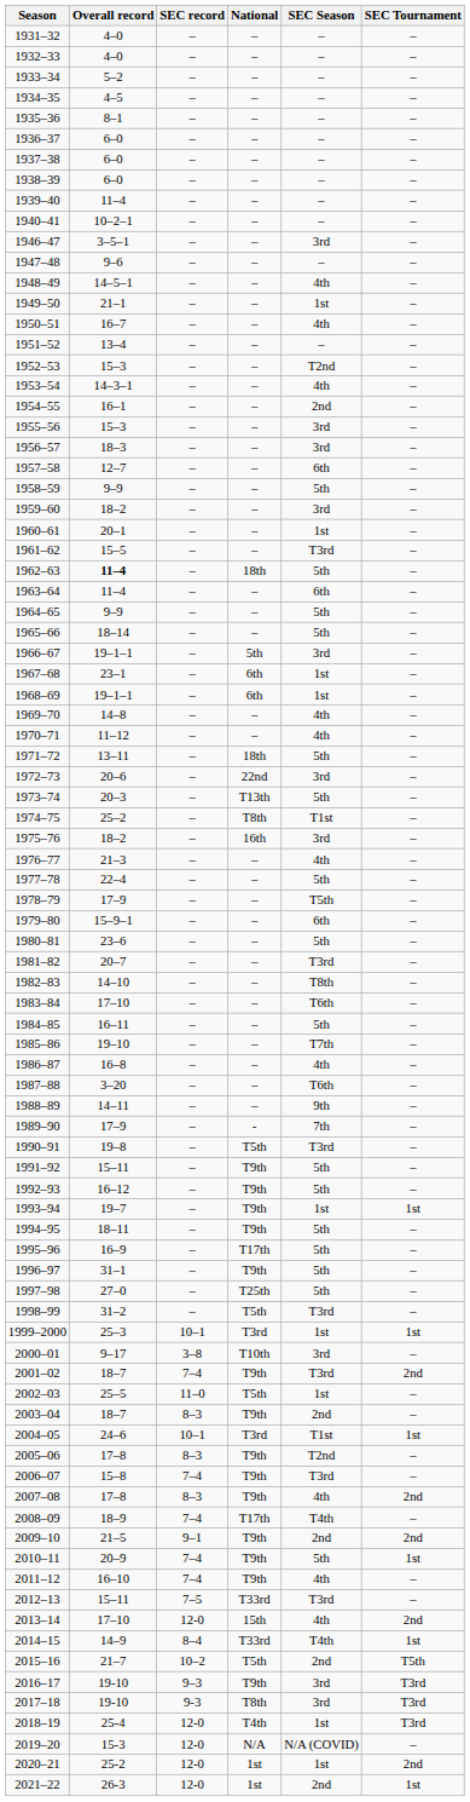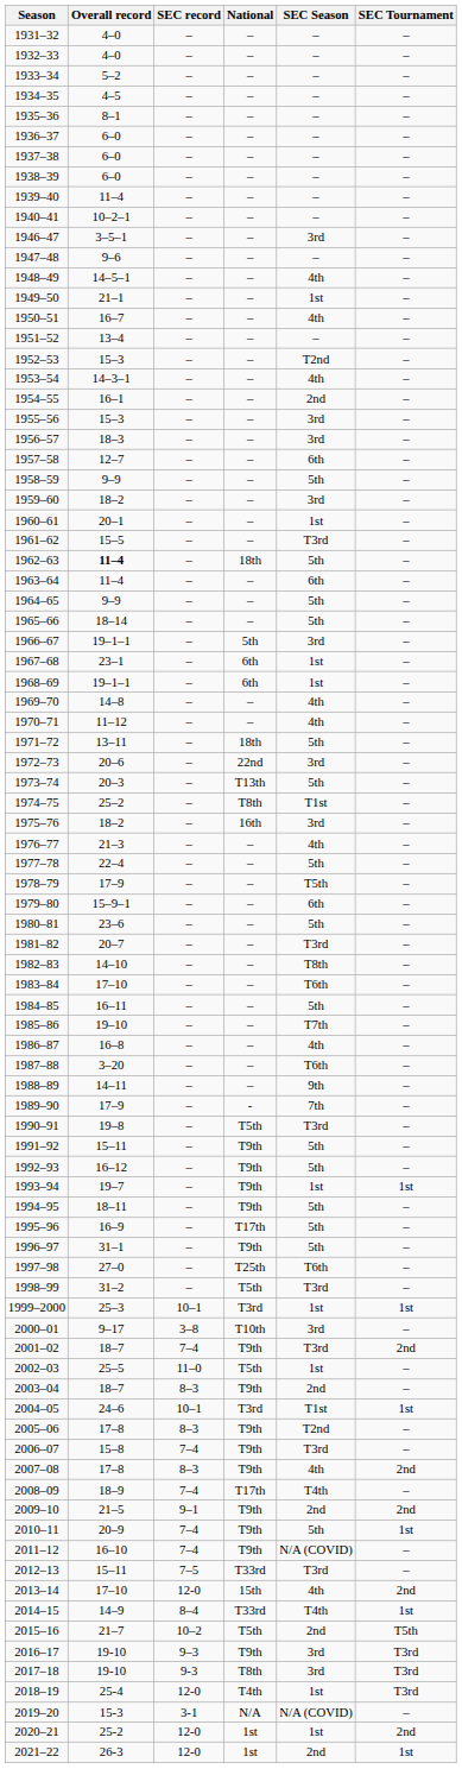 <table class="wikitable">
 <tr>
 <th>Season</th>
 <th>Overall record</th>
 <th>SEC record</th>
 <th>National</th>
 <th>SEC Season</th>
 <th>SEC Tournament</th>
 </tr>
 <tr align=center>
 <td>1931–32</td>
 <td>4–0</td>
 <td>–</td>
 <td>–</td>
 <td>–</td>
 <td>–</td>
 </tr>
 <tr align=center>
 <td>1932–33</td>
 <td>4–0</td>
 <td>–</td>
 <td>–</td>
 <td>–</td>
 <td>–</td>
 </tr>
 <tr align=center>
 <td>1933–34</td>
 <td>5–2</td>
 <td>–</td>
 <td>–</td>
 <td>–</td>
 <td>–</td>
 </tr>
 <tr align=center>
 <td>1934–35</td>
 <td>4–5</td>
 <td>–</td>
 <td>–</td>
 <td>–</td>
 <td>–</td>
 </tr>
 <tr align=center>
 <td>1935–36</td>
 <td>8–1</td>
 <td>–</td>
 <td>–</td>
 <td>–</td>
 <td>–</td>
 </tr>
 <tr align=center>
 <td>1936–37</td>
 <td>6–0</td>
 <td>–</td>
 <td>–</td>
 <td>–</td>
 <td>–</td>
 </tr>
 <tr align=center>
 <td>1937–38</td>
 <td>6–0</td>
 <td>–</td>
 <td>–</td>
 <td>–</td>
 <td>–</td>
 </tr>
 <tr align=center>
 <td>1938–39</td>
 <td>6–0</td>
 <td>–</td>
 <td>–</td>
 <td>–</td>
 <td>–</td>
 </tr>
 <tr align=center>
 <td>1939–40</td>
 <td>11–4</td>
 <td>–</td>
 <td>–</td>
 <td>–</td>
 <td>–</td>
 </tr>
 <tr align=center>
 <td>1940–41</td>
 <td>10–2–1</td>
 <td>–</td>
 <td>–</td>
 <td>–</td>
 <td>–</td>
 </tr>
 <tr align=center>
 <td>1946–47</td>
 <td>3–5–1</td>
 <td>–</td>
 <td>–</td>
 <td>3rd</td>
 <td>–</td>
 </tr>
 <tr align=center>
 <td>1947–48</td>
 <td>9–6</td>
 <td>–</td>
 <td>–</td>
 <td>–</td>
 <td>–</td>
 </tr>
 <tr align=center>
 <td>1948–49</td>
 <td>14–5–1</td>
 <td>–</td>
 <td>–</td>
 <td>4th</td>
 <td>–</td>
 </tr>
 <tr align=center>
 <td>1949–50</td>
 <td>21–1</td>
 <td>–</td>
 <td>–</td>
 <td>1st</td>
 <td>–</td>
 </tr>
 <tr align=center>
 <td>1950–51</td>
 <td>16–7</td>
 <td>–</td>
 <td>–</td>
 <td>4th</td>
 <td>–</td>
 </tr>
 <tr align=center>
 <td>1951–52</td>
 <td>13–4</td>
 <td>–</td>
 <td>–</td>
 <td>–</td>
 <td>–</td>
 </tr>
 <tr align=center>
 <td>1952–53</td>
 <td>15–3</td>
 <td>–</td>
 <td>–</td>
 <td>T2nd</td>
 <td>–</td>
 </tr>
 <tr align=center>
 <td>1953–54</td>
 <td>14–3–1</td>
 <td>–</td>
 <td>–</td>
 <td>4th</td>
 <td>–</td>
 </tr>
 <tr align=center>
 <td>1954–55</td>
 <td>16–1</td>
 <td>–</td>
 <td>–</td>
 <td>2nd</td>
 <td>–</td>
 </tr>
 <tr align=center>
 <td>1955–56</td>
 <td>15–3</td>
 <td>–</td>
 <td>–</td>
 <td>3rd</td>
 <td>–</td>
 </tr>
 <tr align=center>
 <td>1956–57</td>
 <td>18–3</td>
 <td>–</td>
 <td>–</td>
 <td>3rd</td>
 <td>–</td>
 </tr>
 <tr align=center>
 <td>1957–58</td>
 <td>12–7</td>
 <td>–</td>
 <td>–</td>
 <td>6th</td>
 <td>–</td>
 </tr>
 <tr align=center>
 <td>1958–59</td>
 <td>9–9</td>
 <td>–</td>
 <td>–</td>
 <td>5th</td>
 <td>–</td>
 </tr>
 <tr align=center>
 <td>1959–60</td>
 <td>18–2</td>
 <td>–</td>
 <td>–</td>
 <td>3rd</td>
 <td>–</td>
 </tr>
 <tr align=center>
 <td>1960–61</td>
 <td>20–1</td>
 <td>–</td>
 <td>–</td>
 <td>1st</td>
 <td>–</td>
 </tr>
 <tr align=center>
 <td>1961–62</td>
 <td>15–5</td>
 <td>–</td>
 <td>–</td>
 <td>T3rd</td>
 <td>–</td>
 </tr>
 <tr align=center>
 <td>1962–63</td>
 <td><strong>11–4</strong></td>
 <td>–</td>
 <td>18th</td>
 <td>5th</td>
 <td>–</td>
 </tr>
 <tr align=center>
 <td>1963–64</td>
 <td>11–4</td>
 <td>–</td>
 <td>–</td>
 <td>6th</td>
 <td>–</td>
 </tr>
 <tr align=center>
 <td>1964–65</td>
 <td>9–9</td>
 <td>–</td>
 <td>–</td>
 <td>5th</td>
 <td>–</td>
 </tr>
 <tr align=center>
 <td>1965–66</td>
 <td>18–14</td>
 <td>–</td>
 <td>–</td>
 <td>5th</td>
 <td>–</td>
 </tr>
 <tr align=center>
 <td>1966–67</td>
 <td>19–1–1</td>
 <td>–</td>
 <td>5th</td>
 <td>3rd</td>
 <td>–</td>
 </tr>
 <tr align=center>
 <td>1967–68</td>
 <td>23–1</td>
 <td>–</td>
 <td>6th</td>
 <td>1st</td>
 <td>–</td>
 </tr>
 <tr align=center>
 <td>1968–69</td>
 <td>19–1–1</td>
 <td>–</td>
 <td>6th</td>
 <td>1st</td>
 <td>–</td>
 </tr>
 <tr align=center>
 <td>1969–70</td>
 <td>14–8</td>
 <td>–</td>
 <td>–</td>
 <td>4th</td>
 <td>–</td>
 </tr>
 <tr align=center>
 <td>1970–71</td>
 <td>11–12</td>
 <td>–</td>
 <td>–</td>
 <td>4th</td>
 <td>–</td>
 </tr>
 <tr align=center>
 <td>1971–72</td>
 <td>13–11</td>
 <td>–</td>
 <td>18th</td>
 <td>5th</td>
 <td>–</td>
 </tr>
 <tr align=center>
 <td>1972–73</td>
 <td>20–6</td>
 <td>–</td>
 <td>22nd</td>
 <td>3rd</td>
 <td>–</td>
 </tr>
 <tr align=center>
 <td>1973–74</td>
 <td>20–3</td>
 <td>–</td>
 <td>T13th</td>
 <td>5th</td>
 <td>–</td>
 </tr>
 <tr align=center>
 <td>1974–75</td>
 <td>25–2</td>
 <td>–</td>
 <td>T8th</td>
 <td>T1st</td>
 <td>–</td>
 </tr>
 <tr align=center>
 <td>1975–76</td>
 <td>18–2</td>
 <td>–</td>
 <td>16th</td>
 <td>3rd</td>
 <td>–</td>
 </tr>
 <tr align=center>
 <td>1976–77</td>
 <td>21–3</td>
 <td>–</td>
 <td>–</td>
 <td>4th</td>
 <td>–</td>
 </tr>
 <tr align=center>
 <td>1977–78</td>
 <td>22–4</td>
 <td>–</td>
 <td>–</td>
 <td>5th</td>
 <td>–</td>
 </tr>
 <tr align=center>
 <td>1978–79</td>
 <td>17–9</td>
 <td>–</td>
 <td>–</td>
 <td>T5th</td>
 <td>–</td>
 </tr>
 <tr align=center>
 <td>1979–80</td>
 <td>15–9–1</td>
 <td>–</td>
 <td>–</td>
 <td>6th</td>
 <td>–</td>
 </tr>
 <tr align=center>
 <td>1980–81</td>
 <td>23–6</td>
 <td>–</td>
 <td>–</td>
 <td>5th</td>
 <td>–</td>
 </tr>
 <tr align=center>
 <td>1981–82</td>
 <td>20–7</td>
 <td>–</td>
 <td>–</td>
 <td>T3rd</td>
 <td>–</td>
 </tr>
 <tr align=center>
 <td>1982–83</td>
 <td>14–10</td>
 <td>–</td>
 <td>–</td>
 <td>T8th</td>
 <td>–</td>
 </tr>
 <tr align=center>
 <td>1983–84</td>
 <td>17–10</td>
 <td>–</td>
 <td>–</td>
 <td>T6th</td>
 <td>–</td>
 </tr>
 <tr align=center>
 <td>1984–85</td>
 <td>16–11</td>
 <td>–</td>
 <td>–</td>
 <td>5th</td>
 <td>–</td>
 </tr>
 <tr align=center>
 <td>1985–86</td>
 <td>19–10</td>
 <td>–</td>
 <td>–</td>
 <td>T7th</td>
 <td>–</td>
 </tr>
 <tr align=center>
 <td>1986–87</td>
 <td>16–8</td>
 <td>–</td>
 <td>–</td>
 <td>4th</td>
 <td>–</td>
 </tr>
 <tr align=center>
 <td>1987–88</td>
 <td>3–20</td>
 <td>–</td>
 <td>–</td>
 <td>T6th</td>
 <td>–</td>
 </tr>
 <tr align=center>
 <td>1988–89</td>
 <td>14–11</td>
 <td>–</td>
 <td>–</td>
 <td>9th</td>
 <td>–</td>
 </tr>
 <tr align=center>
 <td>1989–90</td>
 <td>17–9</td>
 <td>–</td>
 <td>-</td>
 <td>7th</td>
 <td>–</td>
 </tr>
 <tr align=center>
 <td>1990–91</td>
 <td>19–8</td>
 <td>–</td>
 <td>T5th</td>
 <td>T3rd</td>
 <td>–</td>
 </tr>
 <tr align=center>
 <td>1991–92</td>
 <td>15–11</td>
 <td>–</td>
 <td>T9th</td>
 <td>5th</td>
 <td>–</td>
 </tr>
 <tr align=center>
 <td>1992–93</td>
 <td>16–12</td>
 <td>–</td>
 <td>T9th</td>
 <td>5th</td>
 <td>–</td>
 </tr>
 <tr align=center>
 <td>1993–94</td>
 <td>19–7</td>
 <td>–</td>
 <td>T9th</td>
 <td>1st</td>
 <td>1st</td>
 </tr>
 <tr align=center>
 <td>1994–95</td>
 <td>18–11</td>
 <td>–</td>
 <td>T9th</td>
 <td>5th</td>
 <td>–</td>
 </tr>
 <tr align=center>
 <td>1995–96</td>
 <td>16–9</td>
 <td>–</td>
 <td>T17th</td>
 <td>5th</td>
 <td>–</td>
 </tr>
 <tr align=center>
 <td>1996–97</td>
 <td>31–1</td>
 <td>–</td>
 <td>T9th</td>
 <td>5th</td>
 <td>–</td>
 </tr>
 <tr align=center>
 <td>1997–98</td>
 <td>27–0</td>
 <td>–</td>
 <td>T25th</td>
-<td>5th</td>
+<td>T6th</td>
 <td>–</td>
 </tr>
 <tr align=center>
 <td>1998–99</td>
 <td>31–2</td>
 <td>–</td>
 <td>T5th</td>
 <td>T3rd</td>
 <td>–</td>
 </tr>
 <tr align=center>
 <td>1999–2000</td>
 <td>25–3</td>
 <td>10–1</td>
 <td>T3rd</td>
 <td>1st</td>
 <td>1st</td>
 </tr>
 <tr align=center>
 <td>2000–01</td>
 <td>9–17</td>
 <td>3–8</td>
 <td>T10th</td>
 <td>3rd</td>
 <td>–</td>
 </tr>
 <tr align=center>
 <td>2001–02</td>
 <td>18–7</td>
 <td>7–4</td>
 <td>T9th</td>
 <td>T3rd</td>
 <td>2nd</td>
 </tr>
 <tr align=center>
 <td>2002–03</td>
 <td>25–5</td>
 <td>11–0</td>
 <td>T5th</td>
 <td>1st</td>
 <td>–</td>
 </tr>
 <tr align=center>
 <td>2003–04</td>
 <td>18–7</td>
 <td>8–3</td>
 <td>T9th</td>
 <td>2nd</td>
 <td>–</td>
 </tr>
 <tr align=center>
 <td>2004–05</td>
 <td>24–6</td>
 <td>10–1</td>
 <td>T3rd</td>
 <td>T1st</td>
 <td>1st</td>
 </tr>
 <tr align=center>
 <td>2005–06</td>
 <td>17–8</td>
 <td>8–3</td>
 <td>T9th</td>
 <td>T2nd</td>
 <td>–</td>
 </tr>
 <tr align=center>
 <td>2006–07</td>
 <td>15–8</td>
 <td>7–4</td>
 <td>T9th</td>
 <td>T3rd</td>
 <td>–</td>
 </tr>
 <tr align=center>
 <td>2007–08</td>
 <td>17–8</td>
 <td>8–3</td>
 <td>T9th</td>
 <td>4th</td>
 <td>2nd</td>
 </tr>
 <tr align=center>
 <td>2008–09</td>
 <td>18–9</td>
 <td>7–4</td>
 <td>T17th</td>
 <td>T4th</td>
 <td>–</td>
 </tr>
 <tr align=center>
 <td>2009–10</td>
 <td>21–5</td>
 <td>9–1</td>
 <td>T9th</td>
 <td>2nd</td>
 <td>2nd</td>
 </tr>
 <tr align=center>
 <td>2010–11</td>
 <td>20–9</td>
 <td>7–4</td>
 <td>T9th</td>
 <td>5th</td>
 <td>1st</td>
 </tr>
 <tr align=center>
 <td>2011–12</td>
 <td>16–10</td>
 <td>7–4</td>
 <td>T9th</td>
-<td>4th</td>
+<td>N/A (COVID)</td>
 <td>–</td>
 </tr>
 <tr align=center>
 <td>2012–13</td>
 <td>15–11</td>
 <td>7–5</td>
 <td>T33rd</td>
 <td>T3rd</td>
 <td>–</td>
 </tr>
 <tr align=center>
 <td>2013–14</td>
 <td>17–10</td>
 <td>12-0</td>
 <td>15th</td>
 <td>4th</td>
 <td>2nd</td>
 </tr>
 <tr align=center>
 <td>2014–15</td>
 <td>14–9</td>
 <td>8–4</td>
 <td>T33rd</td>
 <td>T4th</td>
 <td>1st</td>
 </tr>
 <tr align=center>
 <td>2015–16</td>
 <td>21–7</td>
 <td>10–2</td>
 <td>T5th</td>
 <td>2nd</td>
 <td>T5th</td>
 </tr>
 <tr align=center>
 <td>2016–17</td>
 <td>19-10</td>
 <td>9–3</td>
 <td>T9th</td>
 <td>3rd</td>
 <td>T3rd</td>
 </tr>
 <tr align=center>
 <td>2017–18</td>
 <td>19-10</td>
 <td>9-3</td>
 <td>T8th</td>
 <td>3rd</td>
 <td>T3rd</td>
 </tr>
 <tr align=center>
 <td>2018–19</td>
 <td>25-4</td>
 <td>12-0</td>
 <td>T4th</td>
 <td>1st</td>
 <td>T3rd</td>
 </tr>
 <tr align=center>
 <td>2019–20</td>
 <td>15-3</td>
-<td>12-0</td>
+<td>3-1</td>
 <td>N/A</td>
 <td>N/A (COVID)</td>
 <td>–</td>
 </tr>
 <tr align=center>
 <td>2020–21</td>
 <td>25-2</td>
 <td>12-0</td>
 <td>1st</td>
 <td>1st</td>
 <td>2nd</td>
 </tr>
 <tr align=center>
 <td>2021–22</td>
 <td>26-3</td>
 <td>12-0</td>
 <td>1st</td>
 <td>2nd</td>
 <td>1st</td>
 </tr>
 </table>
